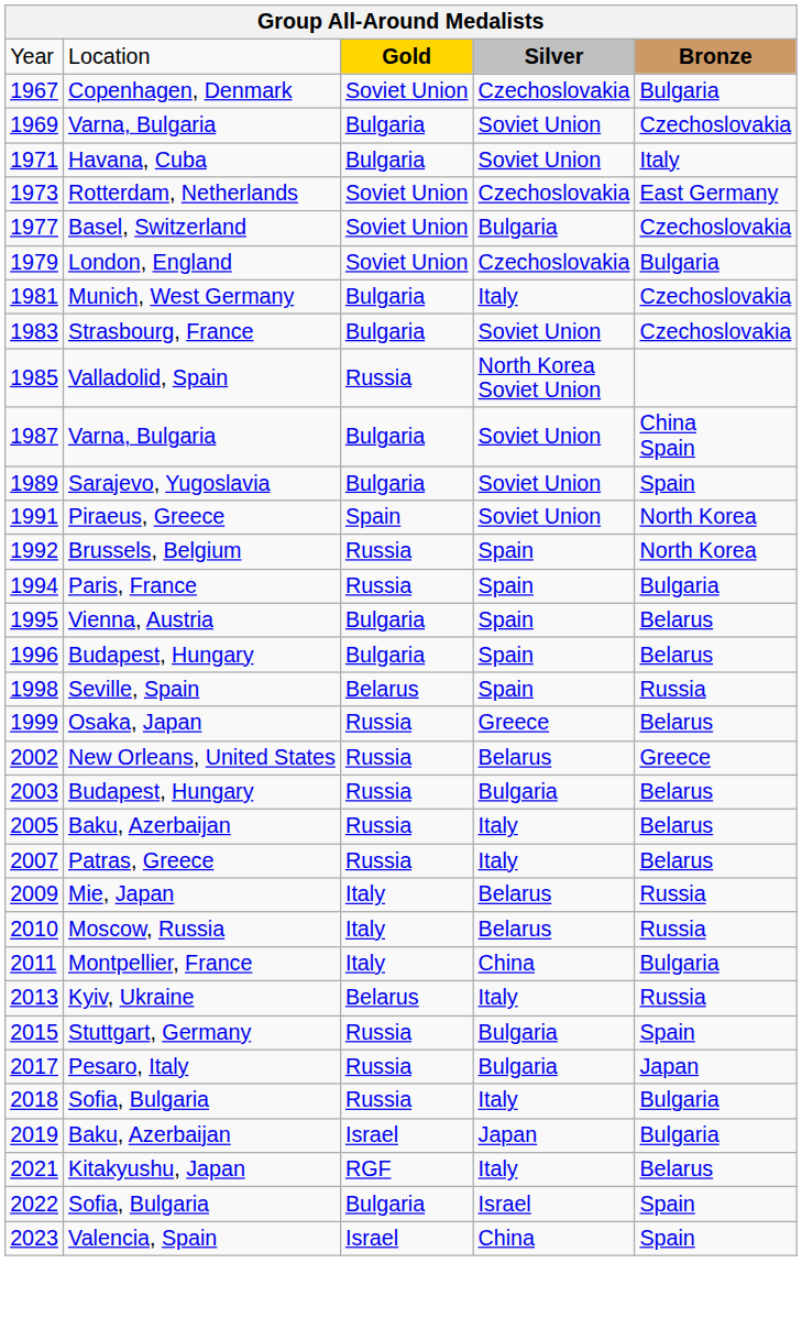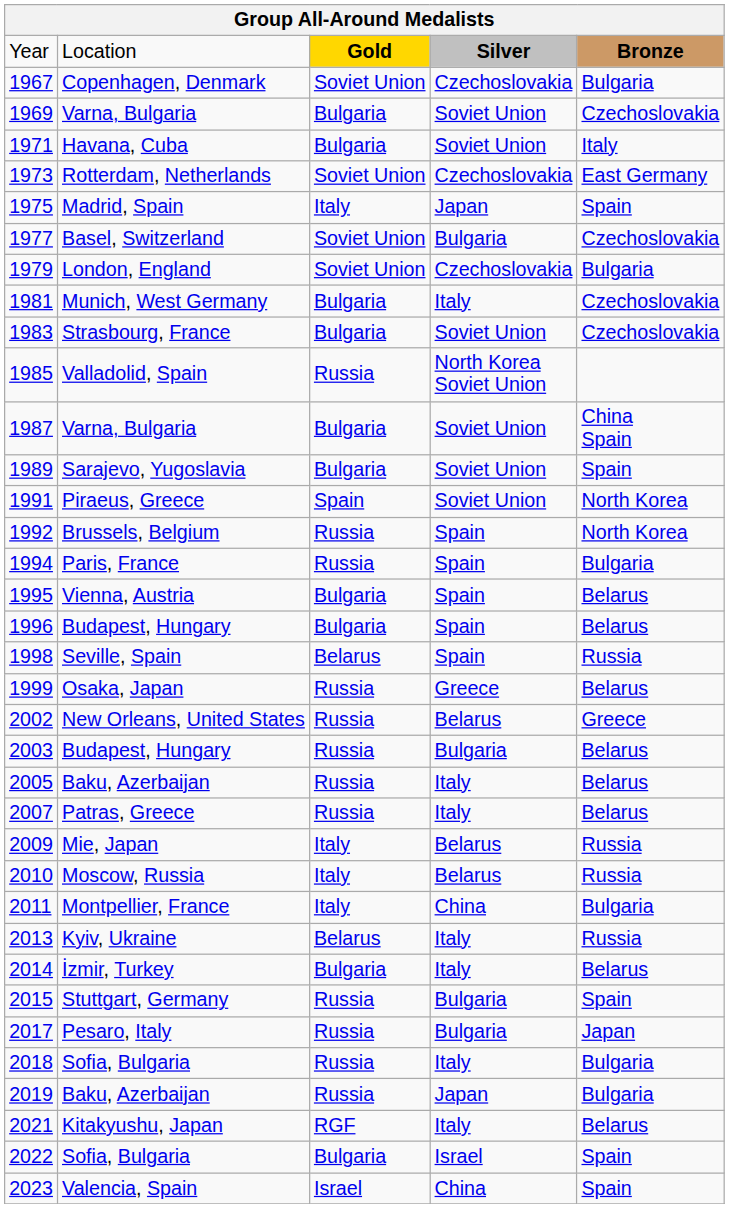 <table class="wikitable">
 <tr>
 <th colspan=5 align="center"><strong>Group All-Around Medalists</strong></th>
 </tr>
 <tr>
 <td>Year</td>
 <td>Location</td>
 <td style="text-align:center;background-color:gold;"><strong>Gold</strong></td>
 <td style="text-align:center;background-color:silver;"><strong>Silver</strong></td>
 <td style="text-align:center;background-color:#CC9966;"><strong>Bronze</strong></td>
 </tr>
 <tr>
 <td><a href='#'>1967</a></td>
 <td> <a href='#'>Copenhagen</a>, <a href='#'>Denmark</a></td>
 <td> <a href='#'>Soviet Union</a></td>
 <td> <a href='#'>Czechoslovakia</a></td>
 <td> <a href='#'>Bulgaria</a></td>
 </tr>
 <tr>
 <td><a href='#'>1969</a></td>
 <td> <a href='#'>Varna, Bulgaria</a></td>
 <td> <a href='#'>Bulgaria</a></td>
 <td> <a href='#'>Soviet Union</a></td>
 <td> <a href='#'>Czechoslovakia</a></td>
 </tr>
 <tr>
 <td><a href='#'>1971</a></td>
 <td> <a href='#'>Havana</a>, <a href='#'>Cuba</a></td>
 <td> <a href='#'>Bulgaria</a></td>
 <td> <a href='#'>Soviet Union</a></td>
 <td> <a href='#'>Italy</a></td>
 </tr>
 <tr>
 <td><a href='#'>1973</a></td>
 <td> <a href='#'>Rotterdam</a>, <a href='#'>Netherlands</a></td>
 <td> <a href='#'>Soviet Union</a></td>
 <td> <a href='#'>Czechoslovakia</a></td>
 <td> <a href='#'>East Germany</a></td>
+</tr>
+<tr>
+<td><a href='#'>1975</a></td>
+<td> <a href='#'>Madrid</a>, <a href='#'>Spain</a></td>
+<td> <a href='#'>Italy</a></td>
+<td> <a href='#'>Japan</a></td>
+<td> <a href='#'>Spain</a></td>
 </tr>
 <tr>
 <td><a href='#'>1977</a></td>
 <td> <a href='#'>Basel</a>, <a href='#'>Switzerland</a></td>
 <td> <a href='#'>Soviet Union</a></td>
 <td> <a href='#'>Bulgaria</a></td>
 <td> <a href='#'>Czechoslovakia</a></td>
 </tr>
 <tr>
 <td><a href='#'>1979</a></td>
 <td> <a href='#'>London</a>, <a href='#'>England</a></td>
 <td> <a href='#'>Soviet Union</a></td>
 <td> <a href='#'>Czechoslovakia</a></td>
 <td> <a href='#'>Bulgaria</a></td>
 </tr>
 <tr>
 <td><a href='#'>1981</a></td>
 <td> <a href='#'>Munich</a>, <a href='#'>West Germany</a></td>
 <td> <a href='#'>Bulgaria</a></td>
 <td> <a href='#'>Italy</a></td>
 <td> <a href='#'>Czechoslovakia</a></td>
 </tr>
 <tr>
 <td><a href='#'>1983</a></td>
 <td> <a href='#'>Strasbourg</a>, <a href='#'>France</a></td>
 <td> <a href='#'>Bulgaria</a></td>
 <td> <a href='#'>Soviet Union</a></td>
 <td> <a href='#'>Czechoslovakia</a></td>
 </tr>
 <tr>
 <td><a href='#'>1985</a></td>
 <td> <a href='#'>Valladolid</a>, <a href='#'>Spain</a></td>
 <td> <a href='#'>Russia</a></td>
 <td> <a href='#'>North Korea</a><br> <a href='#'>Soviet Union</a></td>
 <td></td>
 </tr>
 <tr>
 <td><a href='#'>1987</a></td>
 <td> <a href='#'>Varna, Bulgaria</a></td>
 <td> <a href='#'>Bulgaria</a></td>
 <td> <a href='#'>Soviet Union</a></td>
 <td> <a href='#'>China</a><br> <a href='#'>Spain</a></td>
 </tr>
 <tr>
 <td><a href='#'>1989</a></td>
 <td> <a href='#'>Sarajevo</a>, <a href='#'>Yugoslavia</a></td>
 <td> <a href='#'>Bulgaria</a></td>
 <td> <a href='#'>Soviet Union</a></td>
 <td> <a href='#'>Spain</a></td>
 </tr>
 <tr>
 <td><a href='#'>1991</a></td>
 <td> <a href='#'>Piraeus</a>, <a href='#'>Greece</a></td>
 <td> <a href='#'>Spain</a></td>
 <td> <a href='#'>Soviet Union</a></td>
 <td> <a href='#'>North Korea</a></td>
 </tr>
 <tr>
 <td><a href='#'>1992</a></td>
 <td> <a href='#'>Brussels</a>, <a href='#'>Belgium</a></td>
 <td> <a href='#'>Russia</a></td>
 <td> <a href='#'>Spain</a></td>
 <td> <a href='#'>North Korea</a></td>
 </tr>
 <tr>
 <td><a href='#'>1994</a></td>
 <td> <a href='#'>Paris</a>, <a href='#'>France</a></td>
 <td> <a href='#'>Russia</a></td>
 <td> <a href='#'>Spain</a></td>
 <td> <a href='#'>Bulgaria</a></td>
 </tr>
 <tr>
 <td><a href='#'>1995</a></td>
 <td> <a href='#'>Vienna</a>, <a href='#'>Austria</a></td>
 <td> <a href='#'>Bulgaria</a></td>
 <td> <a href='#'>Spain</a></td>
 <td> <a href='#'>Belarus</a></td>
 </tr>
 <tr>
 <td><a href='#'>1996</a></td>
 <td> <a href='#'>Budapest</a>, <a href='#'>Hungary</a></td>
 <td> <a href='#'>Bulgaria</a></td>
 <td> <a href='#'>Spain</a></td>
 <td> <a href='#'>Belarus</a></td>
 </tr>
 <tr>
 <td><a href='#'>1998</a></td>
 <td> <a href='#'>Seville</a>, <a href='#'>Spain</a></td>
 <td> <a href='#'>Belarus</a></td>
 <td> <a href='#'>Spain</a></td>
 <td> <a href='#'>Russia</a></td>
 </tr>
 <tr>
 <td><a href='#'>1999</a></td>
 <td> <a href='#'>Osaka</a>, <a href='#'>Japan</a></td>
 <td> <a href='#'>Russia</a></td>
 <td> <a href='#'>Greece</a></td>
 <td> <a href='#'>Belarus</a></td>
 </tr>
 <tr>
 <td><a href='#'>2002</a></td>
 <td> <a href='#'>New Orleans</a>, <a href='#'>United States</a></td>
 <td> <a href='#'>Russia</a></td>
 <td> <a href='#'>Belarus</a></td>
 <td> <a href='#'>Greece</a></td>
 </tr>
 <tr>
 <td><a href='#'>2003</a></td>
 <td> <a href='#'>Budapest</a>, <a href='#'>Hungary</a></td>
 <td> <a href='#'>Russia</a></td>
 <td> <a href='#'>Bulgaria</a></td>
 <td> <a href='#'>Belarus</a></td>
 </tr>
 <tr>
 <td><a href='#'>2005</a></td>
 <td> <a href='#'>Baku</a>, <a href='#'>Azerbaijan</a></td>
 <td> <a href='#'>Russia</a></td>
 <td> <a href='#'>Italy</a></td>
 <td> <a href='#'>Belarus</a></td>
 </tr>
 <tr>
 <td><a href='#'>2007</a></td>
 <td> <a href='#'>Patras</a>, <a href='#'>Greece</a></td>
 <td> <a href='#'>Russia</a></td>
 <td> <a href='#'>Italy</a></td>
 <td> <a href='#'>Belarus</a></td>
 </tr>
 <tr>
 <td><a href='#'>2009</a></td>
 <td> <a href='#'>Mie</a>, <a href='#'>Japan</a></td>
 <td> <a href='#'>Italy</a></td>
 <td> <a href='#'>Belarus</a></td>
 <td> <a href='#'>Russia</a></td>
 </tr>
 <tr>
 <td><a href='#'>2010</a></td>
 <td> <a href='#'>Moscow</a>, <a href='#'>Russia</a></td>
 <td> <a href='#'>Italy</a></td>
 <td> <a href='#'>Belarus</a></td>
 <td> <a href='#'>Russia</a></td>
 </tr>
 <tr>
 <td><a href='#'>2011</a></td>
 <td> <a href='#'>Montpellier</a>, <a href='#'>France</a></td>
 <td> <a href='#'>Italy</a></td>
 <td> <a href='#'>China</a></td>
 <td> <a href='#'>Bulgaria</a></td>
 </tr>
 <tr>
 <td><a href='#'>2013</a></td>
 <td> <a href='#'>Kyiv</a>, <a href='#'>Ukraine</a></td>
 <td> <a href='#'>Belarus</a></td>
 <td> <a href='#'>Italy</a></td>
 <td> <a href='#'>Russia</a></td>
 </tr>
 <tr>
+<td><a href='#'>2014</a></td>
+<td> <a href='#'>İzmir</a>, <a href='#'>Turkey</a></td>
+<td> <a href='#'>Bulgaria</a></td>
+<td> <a href='#'>Italy</a></td>
+<td> <a href='#'>Belarus</a></td>
+</tr>
+<tr>
 <td><a href='#'>2015</a></td>
 <td> <a href='#'>Stuttgart</a>, <a href='#'>Germany</a></td>
 <td> <a href='#'>Russia</a></td>
 <td> <a href='#'>Bulgaria</a></td>
 <td> <a href='#'>Spain</a></td>
 </tr>
 <tr>
 <td><a href='#'>2017</a></td>
 <td> <a href='#'>Pesaro</a>, <a href='#'>Italy</a></td>
 <td> <a href='#'>Russia</a></td>
 <td> <a href='#'>Bulgaria</a></td>
 <td> <a href='#'>Japan</a></td>
 </tr>
 <tr>
 <td><a href='#'>2018</a></td>
 <td> <a href='#'>Sofia</a>, <a href='#'>Bulgaria</a></td>
 <td> <a href='#'>Russia</a></td>
 <td> <a href='#'>Italy</a></td>
 <td> <a href='#'>Bulgaria</a></td>
 </tr>
 <tr>
 <td><a href='#'>2019</a></td>
 <td> <a href='#'>Baku</a>, <a href='#'>Azerbaijan</a></td>
-<td> <a href='#'>Israel</a></td>
+<td> <a href='#'>Russia</a></td>
 <td> <a href='#'>Japan</a></td>
 <td> <a href='#'>Bulgaria</a></td>
 </tr>
 <tr>
 <td><a href='#'>2021</a></td>
 <td> <a href='#'>Kitakyushu</a>, <a href='#'>Japan</a></td>
 <td><a href='#'>RGF</a></td>
 <td> <a href='#'>Italy</a></td>
 <td> <a href='#'>Belarus</a></td>
 </tr>
 <tr>
 <td><a href='#'>2022</a></td>
 <td> <a href='#'>Sofia</a>, <a href='#'>Bulgaria</a></td>
 <td> <a href='#'>Bulgaria</a></td>
 <td> <a href='#'>Israel</a></td>
 <td> <a href='#'>Spain</a></td>
 </tr>
 <tr>
 <td><a href='#'>2023</a></td>
 <td> <a href='#'>Valencia</a>, <a href='#'>Spain</a></td>
 <td> <a href='#'>Israel</a></td>
 <td> <a href='#'>China</a></td>
 <td> <a href='#'>Spain</a></td>
 </tr>
 </table>
